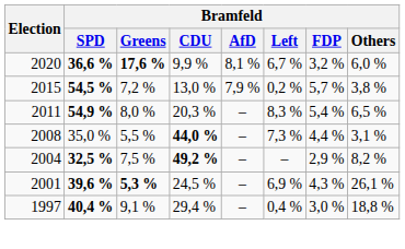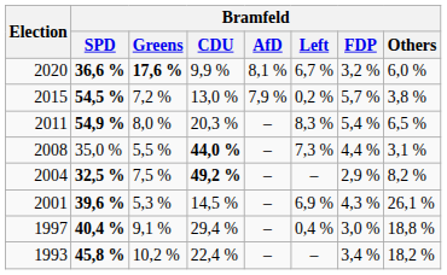 <table class="wikitable zebra">
 <tr class="hintergrundfarbe5">
 <th rowspan="2">Election</th>
 <th colspan="7">Bramfeld</th>
 </tr>
 <tr class="hintergrundfarbe5">
 <th><a href='#'>SPD</a></th>
 <th><a href='#'>Greens</a></th>
 <th><a href='#'>CDU</a></th>
 <th><a href='#'>AfD</a></th>
 <th><a href='#'>Left</a></th>
 <th><a href='#'>FDP</a></th>
 <th>Others</th>
 </tr>
 <tr>
 <td align="right">2020</td>
 <td><strong>36,6 %</strong></td>
 <td><strong>17,6 %</strong></td>
 <td>9,9 %</td>
 <td>8,1 %</td>
 <td>6,7 %</td>
 <td>3,2 %</td>
 <td>6,0 %</td>
 </tr>
 <tr>
 <td align="right">2015</td>
 <td><strong>54,5 %</strong></td>
 <td>7,2 %</td>
 <td>13,0 %</td>
 <td>7,9 %</td>
 <td>0,2 %</td>
 <td>5,7 %</td>
 <td>3,8 %</td>
 </tr>
 <tr>
 <td align="right">2011</td>
 <td><strong>54,9 %</strong></td>
 <td>8,0 %</td>
 <td>20,3 %</td>
 <td style="text-align:center">–</td>
 <td>8,3 %</td>
 <td>5,4 %</td>
 <td>6,5 %</td>
 </tr>
 <tr>
 <td align="right">2008</td>
 <td>35,0 %</td>
 <td>5,5 %</td>
 <td><strong>44,0 %</strong></td>
 <td style="text-align:center">–</td>
 <td>7,3 %</td>
 <td>4,4 %</td>
 <td>3,1 %</td>
 </tr>
 <tr>
 <td align="right">2004</td>
 <td><strong>32,5 %</strong></td>
 <td>7,5 %</td>
 <td><strong>49,2 %</strong></td>
 <td style="text-align:center">–</td>
 <td style="text-align:center">–</td>
 <td>2,9 %</td>
 <td>8,2 %</td>
 </tr>
 <tr>
 <td align="right">2001</td>
 <td><strong>39,6 %</strong></td>
-<td><strong>5,3 %</strong></td>
-<td>24,5 %</td>
+<td>5,3 %</td>
+<td>14,5 %</td>
 <td style="text-align:center">–</td>
 <td>6,9 %</td>
 <td>4,3 %</td>
 <td>26,1 %</td>
 </tr>
 <tr>
 <td align="right">1997</td>
 <td><strong>40,4 %</strong></td>
 <td>9,1 %</td>
 <td>29,4 %</td>
 <td style="text-align:center">–</td>
 <td>0,4 %</td>
 <td>3,0 %</td>
 <td>18,8 %</td>
 </tr>
+<tr>
+<td align="right">1993</td>
+<td><strong>45,8 %</strong></td>
+<td>10,2 %</td>
+<td>22,4 %</td>
+<td style="text-align:center">–</td>
+<td style="text-align:center">–</td>
+<td>3,4 %</td>
+<td>18,2 %</td>
+</tr>
 </table>
